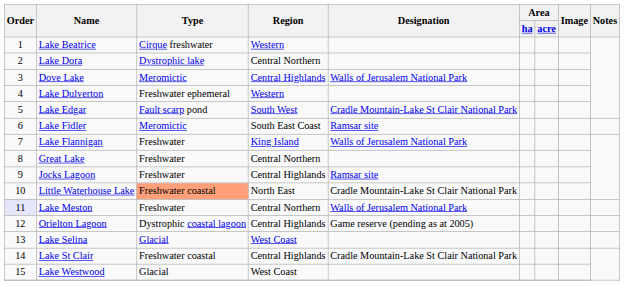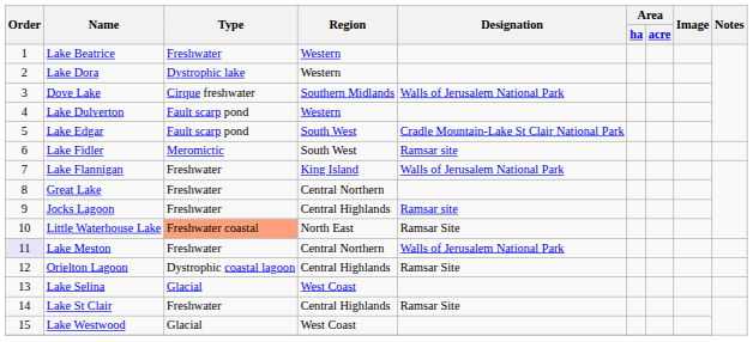 <table class="wikitable sortable">
 <tr>
 <th scope="col" rowspan=2>Order</th>
 <th scope="col" rowspan=2>Name</th>
 <th scope="col" rowspan=2>Type</th>
 <th scope="col" rowspan=2>Region</th>
 <th scope="col" rowspan=2>Designation</th>
 <th scope="col" colspan=2>Area</th>
 <th scope="col" rowspan=2>Image</th>
 <th scope="col" rowspan=2>Notes</th>
 </tr>
 <tr>
 <th scope="col"><a href='#'>ha</a></th>
 <th scope="col"><a href='#'>acre</a></th>
 </tr>
 <tr>
 <td align=center>1</td>
 <td><a href='#'>Lake Beatrice</a></td>
-<td><a href='#'>Cirque</a> freshwater</td>
+<td><a href='#'>Freshwater</a></td>
 <td><a href='#'>Western</a></td>
 <td></td>
 <td></td>
 <td></td>
 <td></td>
 </tr>
 <tr>
 <td align=center>2</td>
 <td><a href='#'>Lake Dora</a></td>
 <td><a href='#'>Dystrophic lake</a></td>
-<td>Central Northern</td>
+<td>Western</td>
 <td></td>
 <td></td>
 <td></td>
 <td></td>
 </tr>
 <tr>
 <td align=center>3</td>
 <td><a href='#'>Dove Lake</a></td>
-<td><a href='#'>Meromictic</a></td>
-<td><a href='#'>Central Highlands</a></td>
+<td><a href='#'>Cirque</a> freshwater</td>
+<td><a href='#'>Southern Midlands</a></td>
 <td><a href='#'>Walls of Jerusalem National Park</a></td>
 <td></td>
 <td></td>
 <td></td>
 </tr>
 <tr>
 <td align=center>4</td>
 <td><a href='#'>Lake Dulverton</a></td>
-<td>Freshwater ephemeral</td>
+<td><a href='#'>Fault scarp</a> pond</td>
 <td><a href='#'>Western</a></td>
 <td></td>
 <td></td>
 <td></td>
 <td></td>
 </tr>
 <tr>
 <td align=center>5</td>
 <td><a href='#'>Lake Edgar</a></td>
 <td><a href='#'>Fault scarp</a> pond</td>
 <td><a href='#'>South West</a></td>
 <td><a href='#'>Cradle Mountain-Lake St Clair National Park</a></td>
 <td></td>
 <td></td>
 <td></td>
 </tr>
 <tr>
 <td align=center>6</td>
 <td><a href='#'>Lake Fidler</a></td>
 <td><a href='#'>Meromictic</a></td>
-<td>South East Coast</td>
+<td>South West</td>
 <td><a href='#'>Ramsar site</a></td>
 <td></td>
 <td></td>
 <td></td>
 <td></td>
 </tr>
 <tr>
 <td align=center>7</td>
 <td><a href='#'>Lake Flannigan</a></td>
 <td>Freshwater</td>
 <td><a href='#'>King Island</a></td>
 <td><a href='#'>Walls of Jerusalem National Park</a></td>
 <td></td>
 <td></td>
 <td></td>
 </tr>
 <tr>
 <td align=center>8</td>
 <td><a href='#'>Great Lake</a></td>
 <td>Freshwater</td>
 <td>Central Northern</td>
 <td></td>
 <td></td>
 <td></td>
 <td></td>
 </tr>
 <tr>
 <td align=center>9</td>
 <td><a href='#'>Jocks Lagoon</a></td>
 <td>Freshwater</td>
 <td>Central Highlands</td>
 <td><a href='#'>Ramsar site</a></td>
 <td></td>
 <td></td>
 <td></td>
 </tr>
 <tr>
 <td align=center>10</td>
 <td><a href='#'>Little Waterhouse Lake</a></td>
 <td style="background: lightsalmon;">Freshwater coastal</td>
 <td>North East</td>
-<td>Cradle Mountain-Lake St Clair National Park</td>
+<td>Ramsar Site</td>
 <td></td>
 <td></td>
 <td></td>
 </tr>
 <tr>
 <td align=center style="background: lavender;">11</td>
 <td><a href='#'>Lake Meston</a></td>
 <td>Freshwater</td>
 <td>Central Northern</td>
 <td><a href='#'>Walls of Jerusalem National Park</a></td>
 <td></td>
 <td></td>
 <td></td>
 <td></td>
 </tr>
 <tr>
 <td align=center>12</td>
 <td><a href='#'>Orielton Lagoon</a></td>
 <td>Dystrophic <a href='#'>coastal lagoon</a></td>
 <td>Central Highlands</td>
-<td>Game reserve (pending as at 2005)</td>
+<td>Ramsar Site</td>
 <td></td>
 <td></td>
 <td></td>
 </tr>
 <tr>
 <td align=center>13</td>
 <td><a href='#'>Lake Selina</a></td>
 <td><a href='#'>Glacial</a></td>
 <td><a href='#'>West Coast</a></td>
 <td></td>
 <td></td>
 <td></td>
 <td></td>
 <td></td>
 </tr>
 <tr>
 <td align=center>14</td>
 <td><a href='#'>Lake St Clair</a></td>
-<td>Freshwater coastal</td>
+<td>Freshwater</td>
 <td>Central Highlands</td>
-<td>Cradle Mountain-Lake St Clair National Park</td>
+<td>Ramsar Site</td>
 <td></td>
 <td></td>
 <td></td>
 </tr>
 <tr>
 <td align=center>15</td>
 <td><a href='#'>Lake Westwood</a></td>
 <td>Glacial</td>
 <td>West Coast</td>
 <td></td>
 <td></td>
 <td></td>
 <td></td>
 </tr>
 <tr>
 </tr>
 </table>
